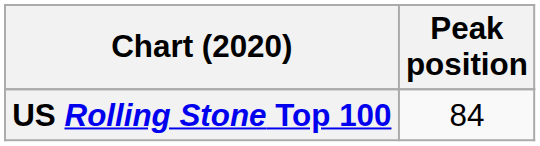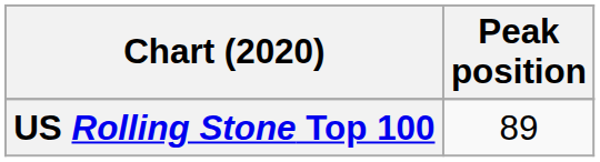 <table class="wikitable sortable plainrowheaders" style="text-align:center">
 <tr>
 <th>Chart (2020)</th>
 <th>Peak<br>position</th>
 </tr>
 <tr>
 </tr>
 <tr>
 </tr>
 <tr>
 </tr>
 <tr>
 </tr>
 <tr>
 </tr>
 <tr>
 <th scope="row">US <a href='#'><em>Rolling Stone</em> Top 100</a></th>
-<td>84</td>
+<td>89</td>
 </tr>
 </table>
